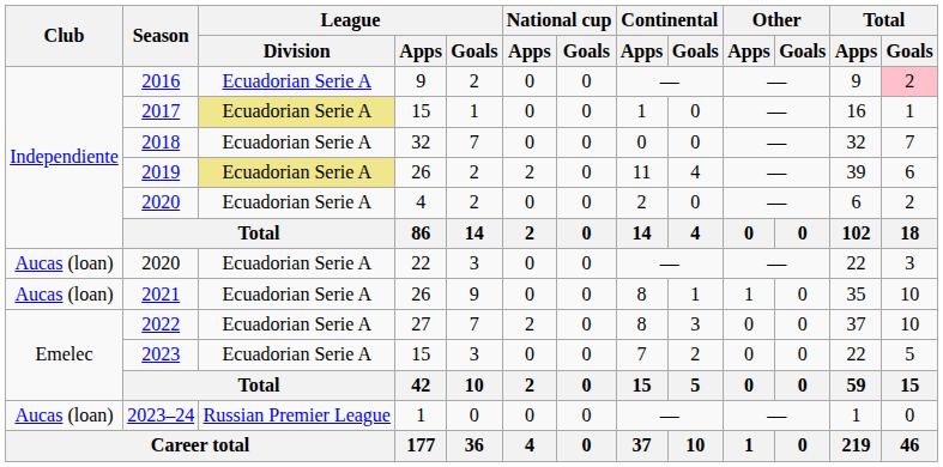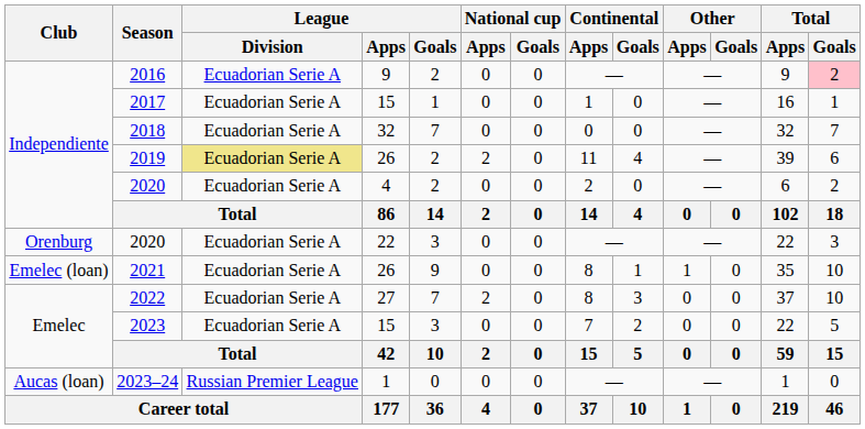 <table class="wikitable" style="text-align: center;">
 <tr>
 <th rowspan=2>Club</th>
 <th rowspan=2>Season</th>
 <th colspan=3>League</th>
 <th colspan=2>National cup</th>
 <th colspan=2>Continental</th>
 <th colspan=2>Other</th>
 <th colspan=2>Total</th>
 </tr>
 <tr>
 <th>Division</th>
 <th>Apps</th>
 <th>Goals</th>
 <th>Apps</th>
 <th>Goals</th>
 <th>Apps</th>
 <th>Goals</th>
 <th>Apps</th>
 <th>Goals</th>
 <th>Apps</th>
 <th>Goals</th>
 </tr>
 <tr>
 <td rowspan="6"><a href='#'>Independiente</a></td>
 <td><a href='#'>2016</a></td>
 <td><a href='#'>Ecuadorian Serie A</a></td>
 <td>9</td>
 <td>2</td>
 <td>0</td>
 <td>0</td>
 <td colspan="2">—</td>
 <td colspan="2">—</td>
 <td>9</td>
 <td style="background: pink;">2</td>
 </tr>
 <tr>
 <td><a href='#'>2017</a></td>
-<td style="background: khaki;">Ecuadorian Serie A</td>
+<td>Ecuadorian Serie A</td>
 <td>15</td>
 <td>1</td>
 <td>0</td>
 <td>0</td>
 <td>1</td>
 <td>0</td>
 <td colspan="2">—</td>
 <td>16</td>
 <td>1</td>
 </tr>
 <tr>
 <td><a href='#'>2018</a></td>
 <td>Ecuadorian Serie A</td>
 <td>32</td>
 <td>7</td>
 <td>0</td>
 <td>0</td>
 <td>0</td>
 <td>0</td>
 <td colspan="2">—</td>
 <td>32</td>
 <td>7</td>
 </tr>
 <tr>
 <td><a href='#'>2019</a></td>
 <td style="background: khaki;">Ecuadorian Serie A</td>
 <td>26</td>
 <td>2</td>
 <td>2</td>
 <td>0</td>
 <td>11</td>
 <td>4</td>
 <td colspan="2">—</td>
 <td>39</td>
 <td>6</td>
 </tr>
 <tr>
 <td><a href='#'>2020</a></td>
 <td>Ecuadorian Serie A</td>
 <td>4</td>
 <td>2</td>
 <td>0</td>
 <td>0</td>
 <td>2</td>
 <td>0</td>
 <td colspan="2">—</td>
 <td>6</td>
 <td>2</td>
 </tr>
 <tr>
 <th colspan="2">Total</th>
 <th>86</th>
 <th>14</th>
 <th>2</th>
 <th>0</th>
 <th>14</th>
 <th>4</th>
 <th>0</th>
 <th>0</th>
 <th>102</th>
 <th>18</th>
 </tr>
 <tr>
-<td><a href='#'>Aucas</a> (loan)</td>
+<td><a href='#'>Orenburg</a></td>
 <td>2020</td>
 <td>Ecuadorian Serie A</td>
 <td>22</td>
 <td>3</td>
 <td>0</td>
 <td>0</td>
 <td colspan="2">—</td>
 <td colspan="2">—</td>
 <td>22</td>
 <td>3</td>
 </tr>
 <tr>
-<td><a href='#'>Aucas</a> (loan)</td>
+<td><a href='#'>Emelec</a> (loan)</td>
 <td><a href='#'>2021</a></td>
 <td>Ecuadorian Serie A</td>
 <td>26</td>
 <td>9</td>
 <td>0</td>
 <td>0</td>
 <td>8</td>
 <td>1</td>
 <td>1</td>
 <td>0</td>
 <td>35</td>
 <td>10</td>
 </tr>
 <tr>
 <td rowspan="3">Emelec</td>
 <td><a href='#'>2022</a></td>
 <td>Ecuadorian Serie A</td>
 <td>27</td>
 <td>7</td>
 <td>2</td>
 <td>0</td>
 <td>8</td>
 <td>3</td>
 <td>0</td>
 <td>0</td>
 <td>37</td>
 <td>10</td>
 </tr>
 <tr>
 <td><a href='#'>2023</a></td>
 <td>Ecuadorian Serie A</td>
 <td>15</td>
 <td>3</td>
 <td>0</td>
 <td>0</td>
 <td>7</td>
 <td>2</td>
 <td>0</td>
 <td>0</td>
 <td>22</td>
 <td>5</td>
 </tr>
 <tr>
 <th colspan="2">Total</th>
 <th>42</th>
 <th>10</th>
 <th>2</th>
 <th>0</th>
 <th>15</th>
 <th>5</th>
 <th>0</th>
 <th>0</th>
 <th>59</th>
 <th>15</th>
 </tr>
 <tr>
 <td><a href='#'>Aucas</a> (loan)</td>
 <td><a href='#'>2023–24</a></td>
 <td><a href='#'>Russian Premier League</a></td>
 <td>1</td>
 <td>0</td>
 <td>0</td>
 <td>0</td>
 <td colspan="2">—</td>
 <td colspan="2">—</td>
 <td>1</td>
 <td>0</td>
 </tr>
 <tr>
 <th colspan="3">Career total</th>
 <th>177</th>
 <th>36</th>
 <th>4</th>
 <th>0</th>
 <th>37</th>
 <th>10</th>
 <th>1</th>
 <th>0</th>
 <th>219</th>
 <th>46</th>
 </tr>
 </table>
